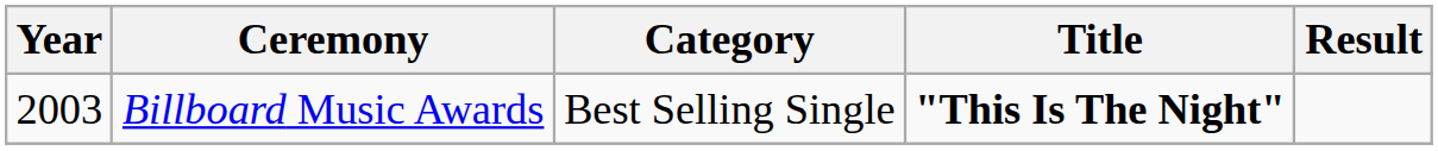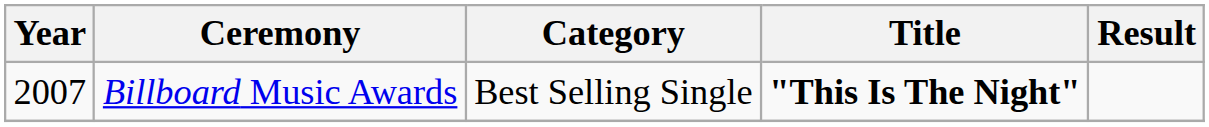 <table class="wikitable">
 <tr>
 <th>Year</th>
 <th>Ceremony</th>
 <th>Category</th>
 <th>Title</th>
 <th>Result</th>
 </tr>
 <tr>
-<td rowspan="1">2003</td>
+<td rowspan="1">2007</td>
 <td rowspan="1"><a href='#'><em>Billboard</em> Music Awards</a></td>
 <td>Best Selling Single</td>
 <td><strong>"This Is The Night"</strong></td>
 <td></td>
 </tr>
 <tr>
 </tr>
 </table>
